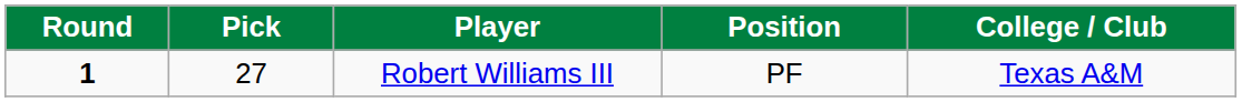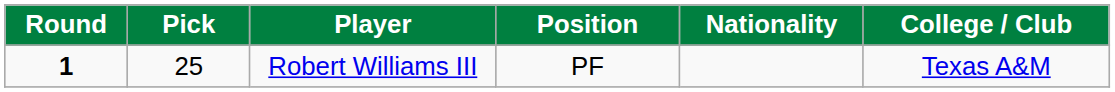 <table class="wikitable sortable sortable">
 <tr>
 <th style="background:#008040; color:white" width="10%">Round</th>
 <th style="background:#008040; color:white" width="10%">Pick</th>
 <th style="background:#008040; color:white" width="20%">Player</th>
 <th style="background:#008040; color:white" width="15%">Position</th>
+<th style="background:#008040; color:white" width="15%">Nationality</th>
 <th style="background:#008040; color:white" width="20%">College / Club</th>
 </tr>
 <tr style="text-align: center">
 <td><strong>1</strong></td>
-<td>27</td>
+<td>25</td>
 <td><a href='#'>Robert Williams III</a></td>
 <td>PF</td>
+<td></td>
 <td><a href='#'>Texas A&M</a></td>
 </tr>
 </table>
